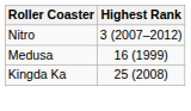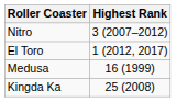 <table class="wikitable">
 <tr>
 <th align="left">Roller Coaster</th>
 <th style="text-align:center;">Highest Rank</th>
 </tr>
 <tr>
 <td align="left">Nitro</td>
 <td style="text-align:center;">3 (2007–2012)</td>
 </tr>
 <tr>
+<td align="left">El Toro</td>
+<td style="text-align:center;">1 (2012, 2017)</td>
+</tr>
+<tr>
 <td align="left">Medusa</td>
 <td style="text-align:center;">16 (1999)</td>
 </tr>
 <tr>
 <td align="left">Kingda Ka</td>
 <td style="text-align:center;">25 (2008)</td>
 </tr>
 </table>
